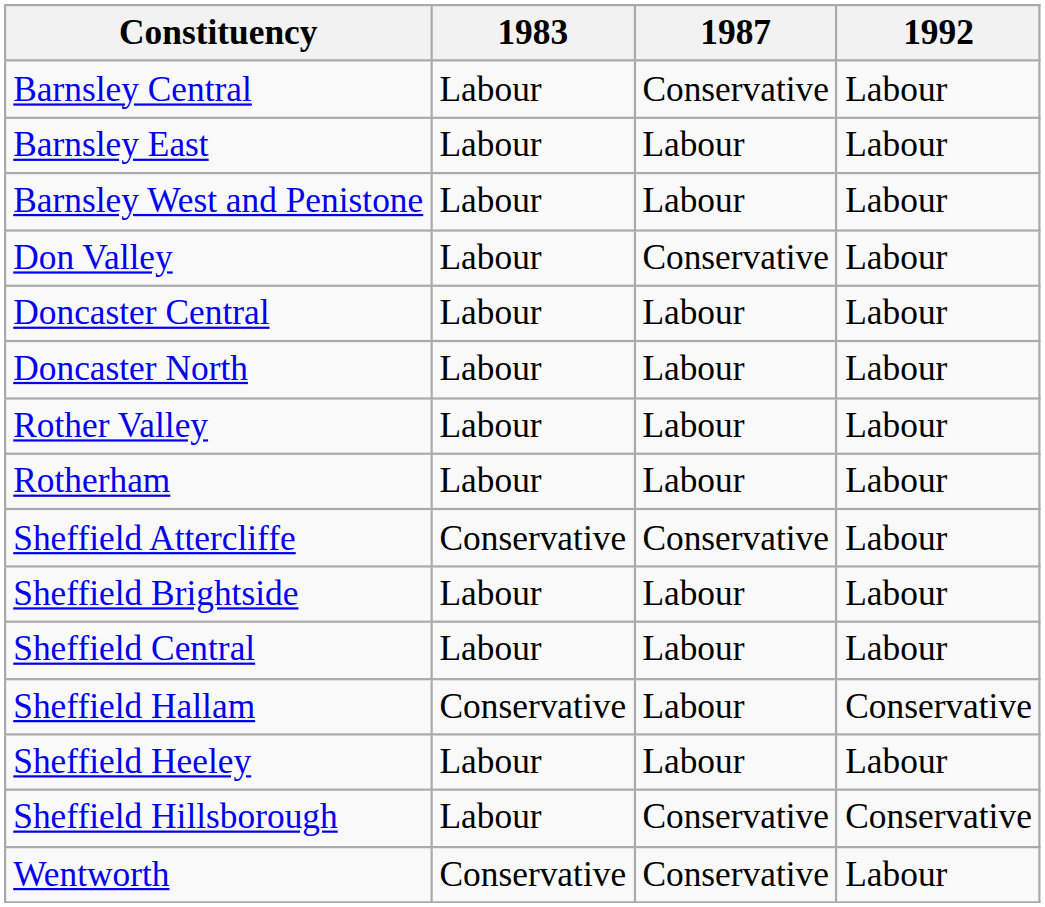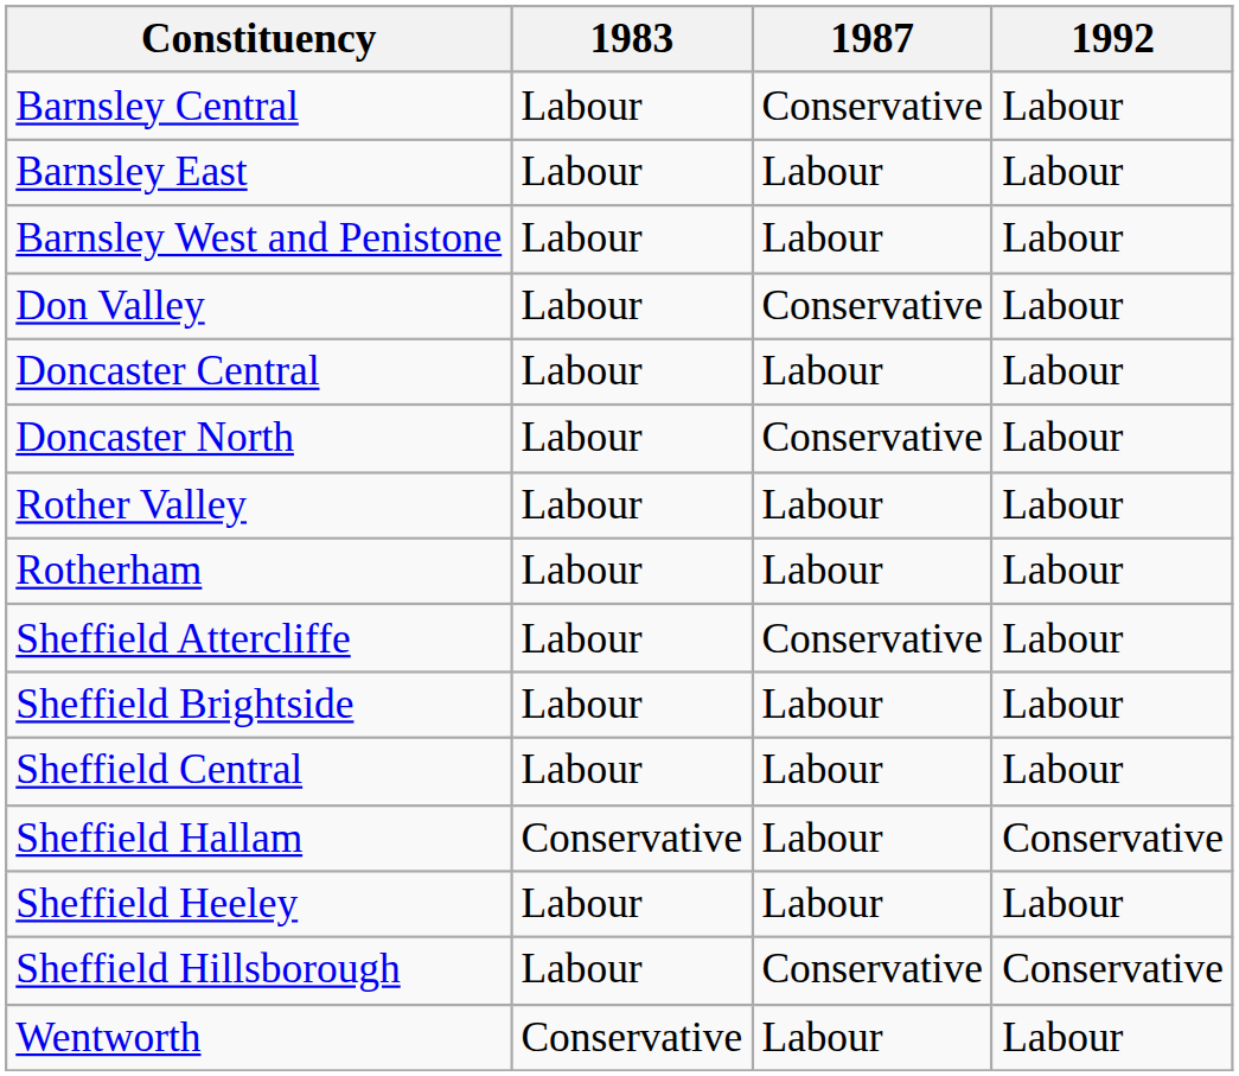 <table class="wikitable">
 <tr>
 <th>Constituency</th>
 <th>1983</th>
 <th>1987</th>
 <th>1992</th>
 </tr>
 <tr>
 <td><a href='#'>Barnsley Central</a></td>
 <td bgcolor=>Labour</td>
 <td bgcolor=>Conservative</td>
 <td bgcolor=>Labour</td>
 </tr>
 <tr>
 <td><a href='#'>Barnsley East</a></td>
 <td bgcolor=>Labour</td>
 <td bgcolor=>Labour</td>
 <td bgcolor=>Labour</td>
 </tr>
 <tr>
 <td><a href='#'>Barnsley West and Penistone</a></td>
 <td bgcolor=>Labour</td>
 <td bgcolor=>Labour</td>
 <td bgcolor=>Labour</td>
 </tr>
 <tr>
 <td><a href='#'>Don Valley</a></td>
 <td bgcolor=>Labour</td>
 <td bgcolor=>Conservative</td>
 <td bgcolor=>Labour</td>
 </tr>
 <tr>
 <td><a href='#'>Doncaster Central</a></td>
 <td bgcolor=>Labour</td>
 <td bgcolor=>Labour</td>
 <td bgcolor=>Labour</td>
 </tr>
 <tr>
 <td><a href='#'>Doncaster North</a></td>
 <td bgcolor=>Labour</td>
-<td bgcolor=>Labour</td>
+<td bgcolor=>Conservative</td>
 <td bgcolor=>Labour</td>
 </tr>
 <tr>
 <td><a href='#'>Rother Valley</a></td>
 <td bgcolor=>Labour</td>
 <td bgcolor=>Labour</td>
 <td bgcolor=>Labour</td>
 </tr>
 <tr>
 <td><a href='#'>Rotherham</a></td>
 <td bgcolor=>Labour</td>
 <td bgcolor=>Labour</td>
 <td bgcolor=>Labour</td>
 </tr>
 <tr>
 <td><a href='#'>Sheffield Attercliffe</a></td>
-<td bgcolor=>Conservative</td>
+<td bgcolor=>Labour</td>
 <td bgcolor=>Conservative</td>
 <td bgcolor=>Labour</td>
 </tr>
 <tr>
 <td><a href='#'>Sheffield Brightside</a></td>
 <td bgcolor=>Labour</td>
 <td bgcolor=>Labour</td>
 <td bgcolor=>Labour</td>
 </tr>
 <tr>
 <td><a href='#'>Sheffield Central</a></td>
 <td bgcolor=>Labour</td>
 <td bgcolor=>Labour</td>
 <td bgcolor=>Labour</td>
 </tr>
 <tr>
 <td><a href='#'>Sheffield Hallam</a></td>
 <td bgcolor=>Conservative</td>
 <td bgcolor=>Labour</td>
 <td bgcolor=>Conservative</td>
 </tr>
 <tr>
 <td><a href='#'>Sheffield Heeley</a></td>
 <td bgcolor=>Labour</td>
 <td bgcolor=>Labour</td>
 <td bgcolor=>Labour</td>
 </tr>
 <tr>
 <td><a href='#'>Sheffield Hillsborough</a></td>
 <td bgcolor=>Labour</td>
 <td bgcolor=>Conservative</td>
 <td bgcolor=>Conservative</td>
 </tr>
 <tr>
 <td><a href='#'>Wentworth</a></td>
 <td bgcolor=>Conservative</td>
-<td bgcolor=>Conservative</td>
+<td bgcolor=>Labour</td>
 <td bgcolor=>Labour</td>
 </tr>
 </table>
